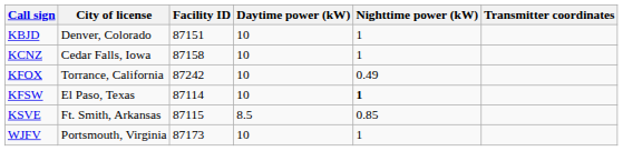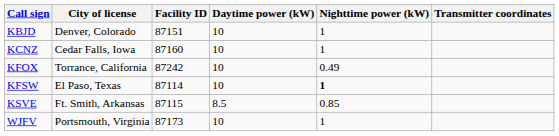 <table class="wikitable sortable">
 <tr>
 <th><a href='#'>Call sign</a></th>
 <th>City of license</th>
 <th>Facility ID</th>
 <th>Daytime power (kW)</th>
 <th>Nighttime power (kW)</th>
 <th>Transmitter coordinates</th>
 </tr>
 <tr>
 <td><a href='#'>KBJD</a></td>
 <td>Denver, Colorado</td>
 <td>87151</td>
 <td>10</td>
 <td>1</td>
 <td></td>
 </tr>
 <tr>
 <td><a href='#'>KCNZ</a></td>
 <td>Cedar Falls, Iowa</td>
-<td>87158</td>
+<td>87160</td>
 <td>10</td>
 <td>1</td>
 <td></td>
 </tr>
 <tr>
 <td><a href='#'>KFOX</a></td>
 <td>Torrance, California</td>
 <td>87242</td>
 <td>10</td>
 <td>0.49</td>
 <td></td>
 </tr>
 <tr>
 <td><a href='#'>KFSW</a></td>
 <td>El Paso, Texas</td>
 <td>87114</td>
 <td>10</td>
 <td><strong>1</strong></td>
 <td></td>
 </tr>
 <tr>
 <td><a href='#'>KSVE</a></td>
 <td>Ft. Smith, Arkansas</td>
 <td>87115</td>
 <td>8.5</td>
 <td>0.85</td>
 <td></td>
 </tr>
 <tr>
 <td><a href='#'>WJFV</a></td>
 <td>Portsmouth, Virginia</td>
 <td>87173</td>
 <td>10</td>
 <td>1</td>
 <td></td>
 </tr>
 </table>
